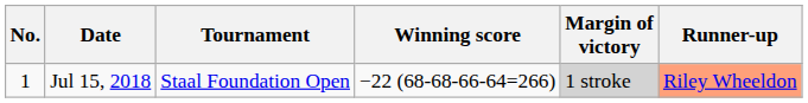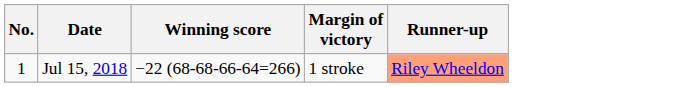 <table class="wikitable" style="font-size:95%;">
 <tr>
 <th>No.</th>
 <th>Date</th>
-<th>Tournament</th>
 <th>Winning score</th>
 <th>Margin of<br>victory</th>
 <th>Runner-up</th>
 </tr>
 <tr>
 <td align=center>1</td>
 <td align=right>Jul 15, <a href='#'>2018</a></td>
-<td><a href='#'>Staal Foundation Open</a></td>
 <td>−22 (68-68-66-64=266)</td>
-<td style="background: lightgrey;">1 stroke</td>
+<td>1 stroke</td>
 <td style="background: lightsalmon;"> <a href='#'>Riley Wheeldon</a></td>
 </tr>
 </table>
